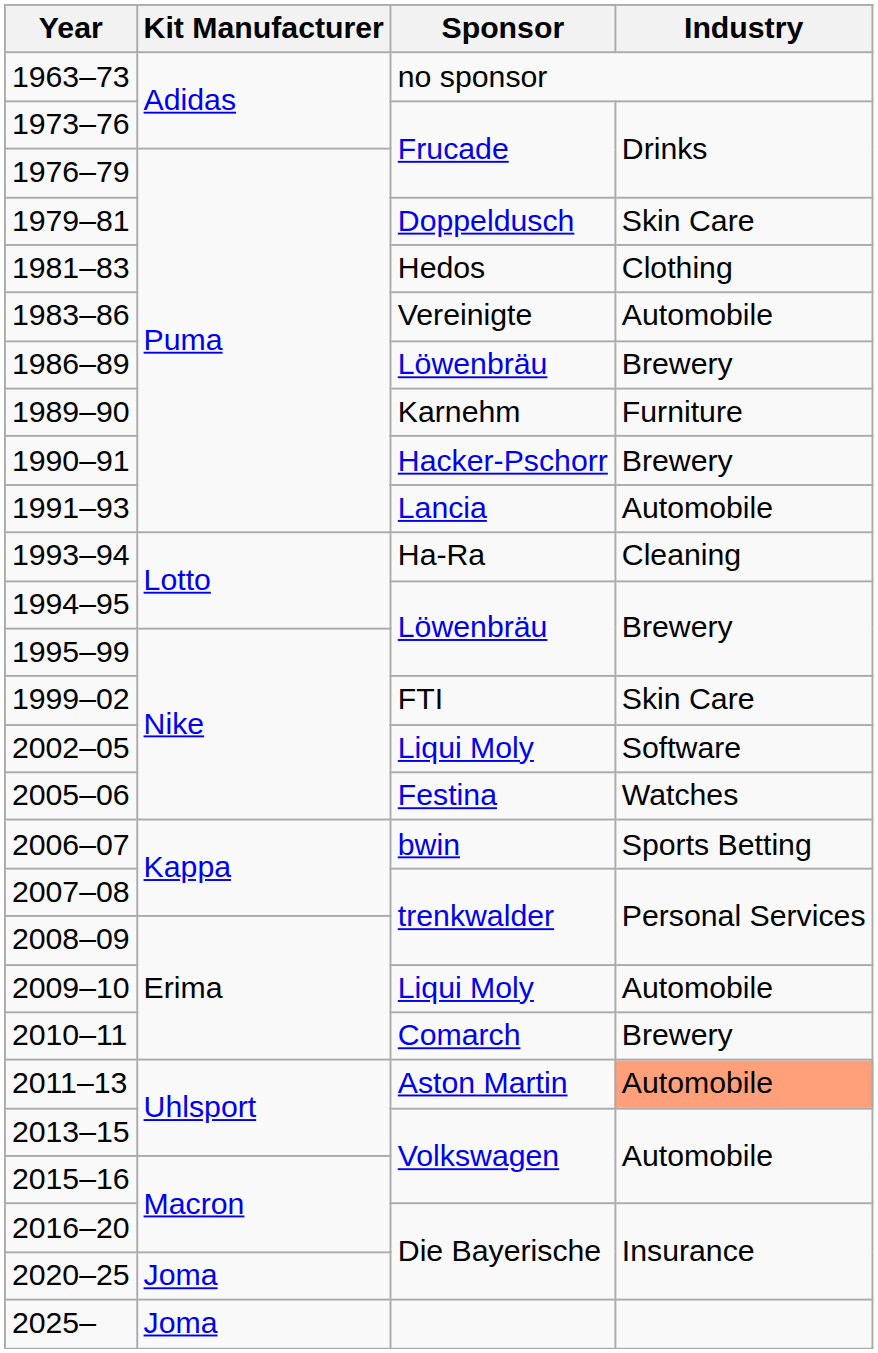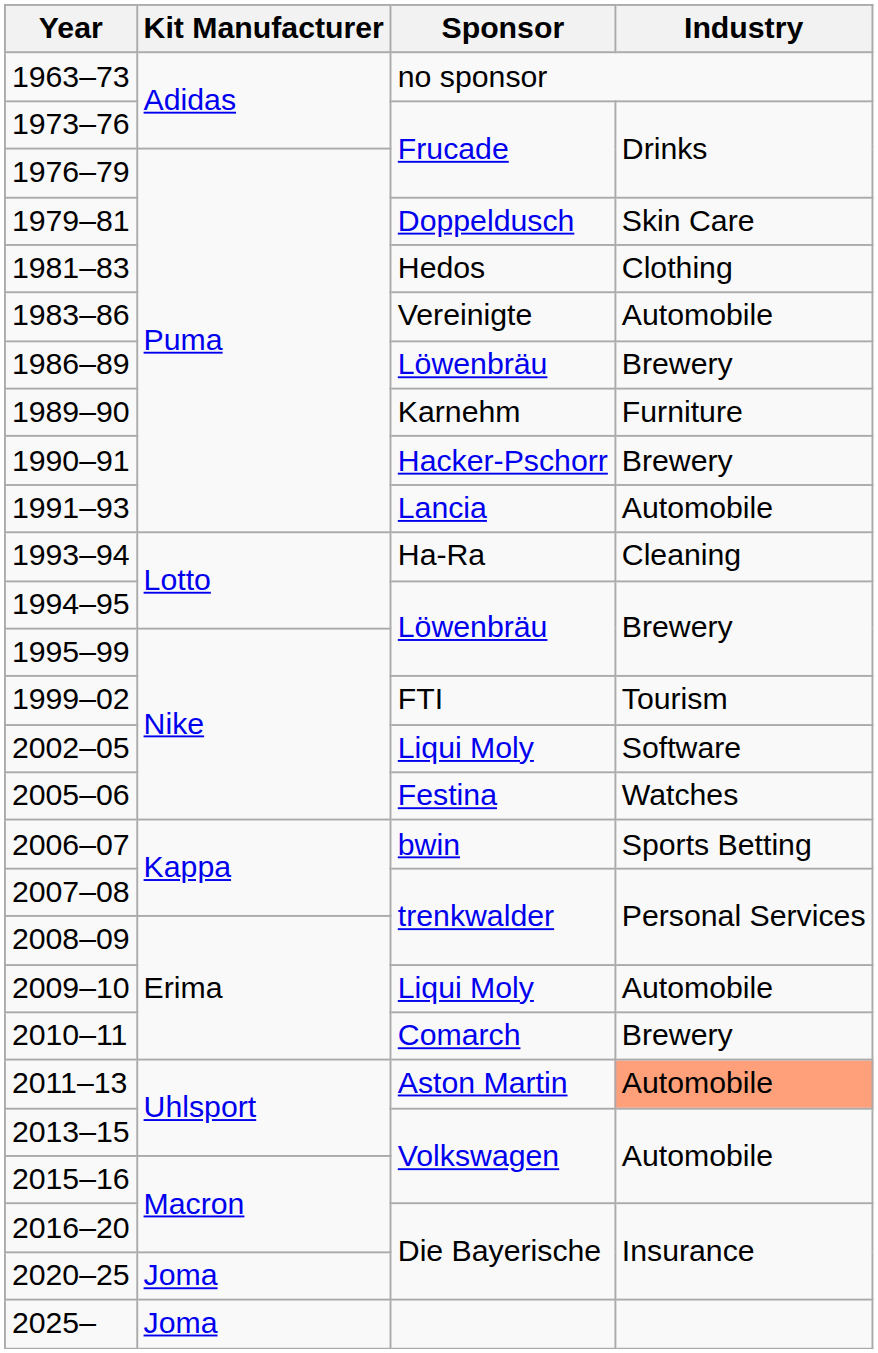 <table class="wikitable">
 <tr>
 <th>Year</th>
 <th>Kit Manufacturer</th>
 <th>Sponsor</th>
 <th>Industry</th>
 </tr>
 <tr>
 <td>1963–73</td>
 <td rowspan="2"><a href='#'>Adidas</a></td>
 <td colspan="2">no sponsor</td>
 </tr>
 <tr>
 <td>1973–76</td>
 <td rowspan="2"><a href='#'>Frucade</a></td>
 <td rowspan="2">Drinks</td>
 </tr>
 <tr>
 <td>1976–79</td>
 <td rowspan="8"><a href='#'>Puma</a></td>
 </tr>
 <tr>
 <td>1979–81</td>
 <td><a href='#'>Doppeldusch</a></td>
 <td>Skin Care</td>
 </tr>
 <tr>
 <td>1981–83</td>
 <td>Hedos</td>
 <td>Clothing</td>
 </tr>
 <tr>
 <td>1983–86</td>
 <td>Vereinigte</td>
 <td>Automobile</td>
 </tr>
 <tr>
 <td>1986–89</td>
 <td><a href='#'>Löwenbräu</a></td>
 <td>Brewery</td>
 </tr>
 <tr>
 <td>1989–90</td>
 <td>Karnehm</td>
 <td>Furniture</td>
 </tr>
 <tr>
 <td>1990–91</td>
 <td><a href='#'>Hacker-Pschorr</a></td>
 <td>Brewery</td>
 </tr>
 <tr>
 <td>1991–93</td>
 <td><a href='#'>Lancia</a></td>
 <td>Automobile</td>
 </tr>
 <tr>
 <td>1993–94</td>
 <td rowspan="2"><a href='#'>Lotto</a></td>
 <td>Ha-Ra</td>
 <td>Cleaning</td>
 </tr>
 <tr>
 <td>1994–95</td>
 <td rowspan="2"><a href='#'>Löwenbräu</a></td>
 <td rowspan="2">Brewery</td>
 </tr>
 <tr>
 <td>1995–99</td>
 <td rowspan="4"><a href='#'>Nike</a></td>
 </tr>
 <tr>
 <td>1999–02</td>
 <td>FTI</td>
-<td>Skin Care</td>
+<td>Tourism</td>
 </tr>
 <tr>
 <td>2002–05</td>
 <td><a href='#'>Liqui Moly</a></td>
 <td rowspan="1">Software</td>
 </tr>
 <tr>
 <td>2005–06</td>
 <td><a href='#'>Festina</a></td>
 <td>Watches</td>
 </tr>
 <tr>
 <td>2006–07</td>
 <td rowspan="2"><a href='#'>Kappa</a></td>
 <td><a href='#'>bwin</a></td>
 <td>Sports Betting</td>
 </tr>
 <tr>
 <td>2007–08</td>
 <td rowspan="2"><a href='#'>trenkwalder</a></td>
 <td rowspan="2">Personal Services</td>
 </tr>
 <tr>
 <td>2008–09</td>
 <td rowspan="3">Erima</td>
 </tr>
 <tr>
 <td>2009–10</td>
 <td><a href='#'>Liqui Moly</a></td>
 <td>Automobile</td>
 </tr>
 <tr>
 <td>2010–11</td>
 <td rowspan="1"><a href='#'>Comarch</a></td>
 <td>Brewery</td>
 </tr>
 <tr>
 <td>2011–13</td>
 <td rowspan="2"><a href='#'>Uhlsport</a></td>
 <td><a href='#'>Aston Martin</a></td>
 <td style="background: lightsalmon;">Automobile</td>
 </tr>
 <tr>
 <td>2013–15</td>
 <td rowspan="2"><a href='#'>Volkswagen</a></td>
 <td rowspan="2">Automobile</td>
 </tr>
 <tr>
 <td>2015–16</td>
 <td rowspan="2"><a href='#'>Macron</a></td>
 </tr>
 <tr>
 <td>2016–20</td>
 <td rowspan="2">Die Bayerische</td>
 <td rowspan="2">Insurance</td>
 </tr>
 <tr>
 <td>2020–25</td>
 <td><a href='#'>Joma</a></td>
 </tr>
 <tr>
 <td>2025–</td>
 <td><a href='#'>Joma</a></td>
 <td></td>
 </tr>
 </table>
